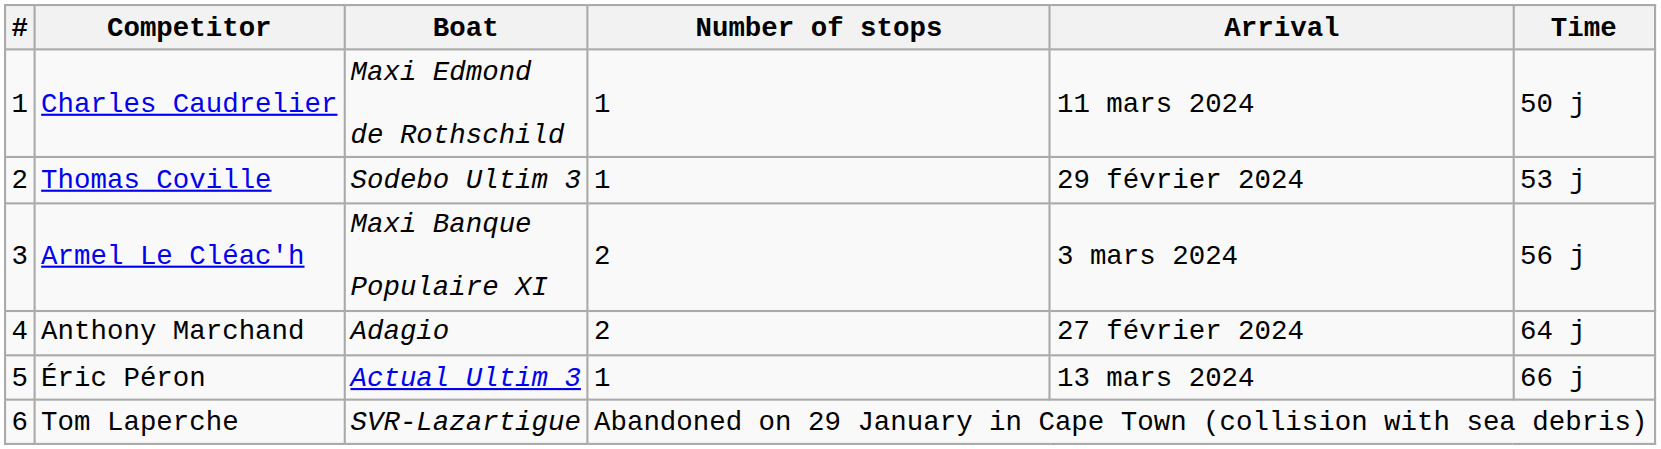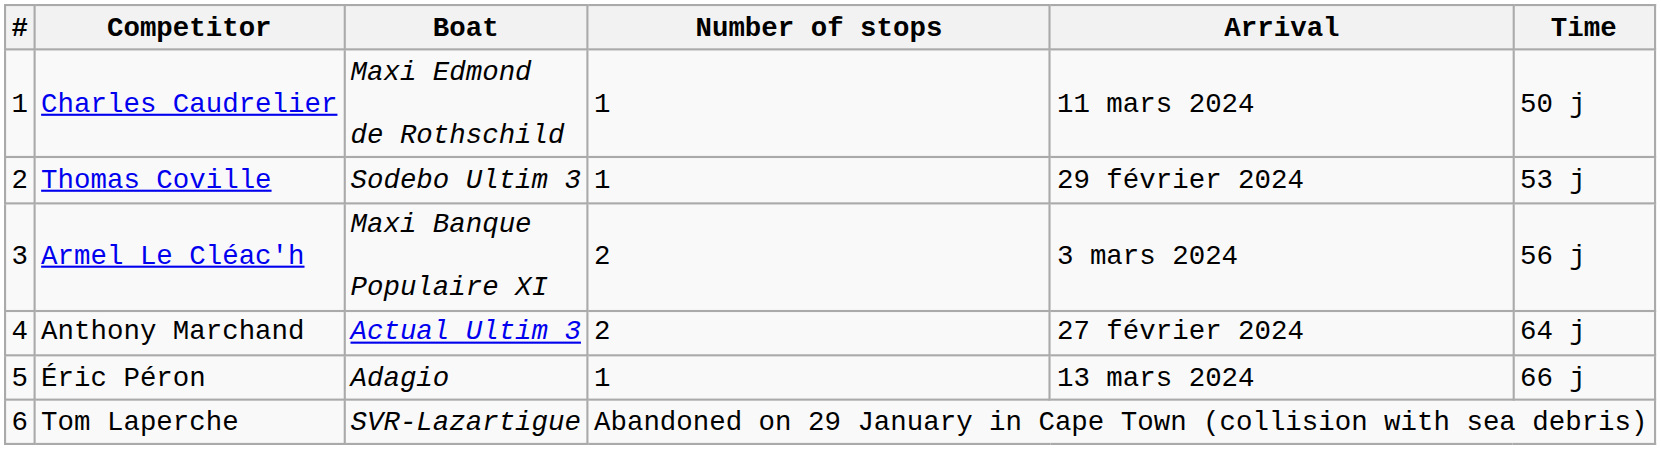 <table class="wikitable alternance" style="font-size:100%">
 <tr>
 <th scope="col">#</th>
 <th scope="col">Competitor</th>
 <th scope="col">Boat</th>
 <th scope="col">Number of stops</th>
 <th scope="col">Arrival</th>
 <th scope="col">Time</th>
 </tr>
 <tr>
 <td align="center">1</td>
 <td><a href='#'>Charles Caudrelier</a></td>
 <td><em>Maxi Edmond<br><br>de Rothschild</em></td>
 <td>1</td>
 <td>11 mars 2024</td>
 <td>50 j </td>
 </tr>
 <tr>
 <td align="center">2</td>
 <td><a href='#'>Thomas Coville</a></td>
 <td><em>Sodebo Ultim 3</em></td>
 <td>1</td>
 <td>29 février 2024</td>
 <td>53 j </td>
 </tr>
 <tr>
 <td align="center">3</td>
 <td><a href='#'>Armel Le Cléac'h</a></td>
 <td><em>Maxi Banque<br><br>Populaire XI</em></td>
 <td>2</td>
 <td>3 mars 2024</td>
 <td>56 j </td>
 </tr>
 <tr>
 <td align="center">4</td>
 <td>Anthony Marchand</td>
-<td><em>Adagio</em></td>
+<td><em><a href='#'>Actual Ultim 3</a></em></td>
 <td>2</td>
 <td>27 février 2024</td>
 <td>64 j </td>
 </tr>
 <tr>
 <td align="center">5</td>
 <td>Éric Péron</td>
-<td><em><a href='#'>Actual Ultim 3</a></em></td>
+<td><em>Adagio</em></td>
 <td>1</td>
 <td>13 mars 2024</td>
 <td>66 j </td>
 </tr>
 <tr>
 <td align="center">6</td>
 <td>Tom Laperche</td>
 <td><em>SVR-Lazartigue</em></td>
 <td colspan="3">Abandoned on 29 January in Cape Town (collision with sea debris)</td>
 </tr>
 </table>
